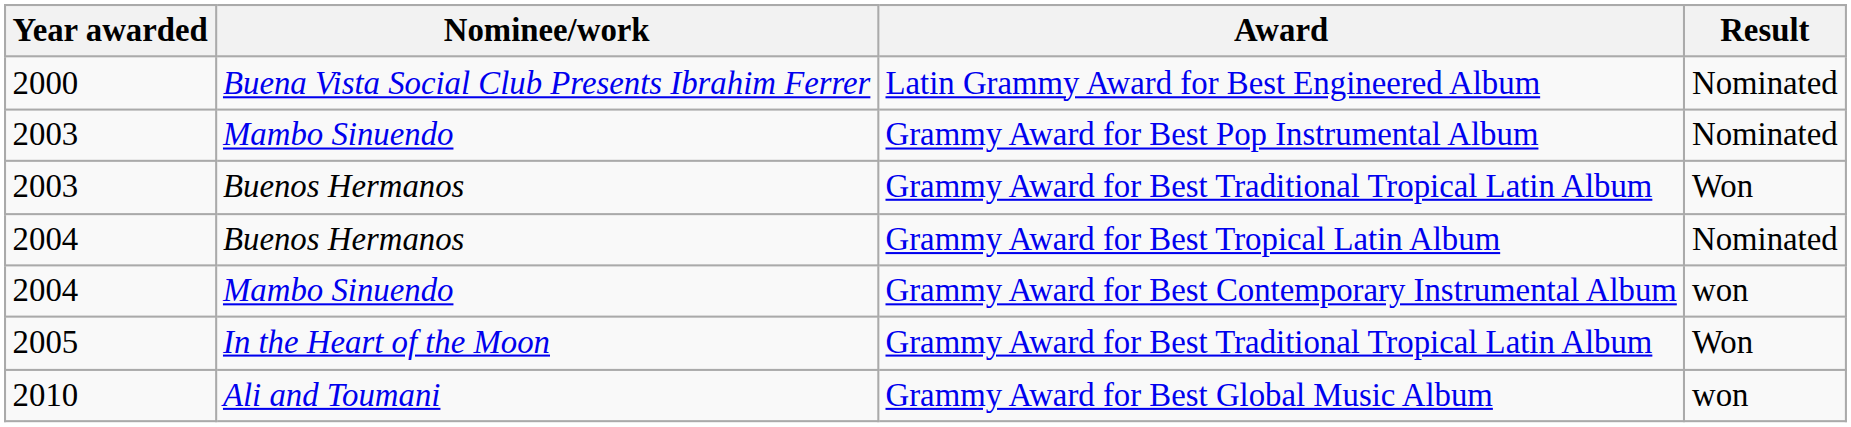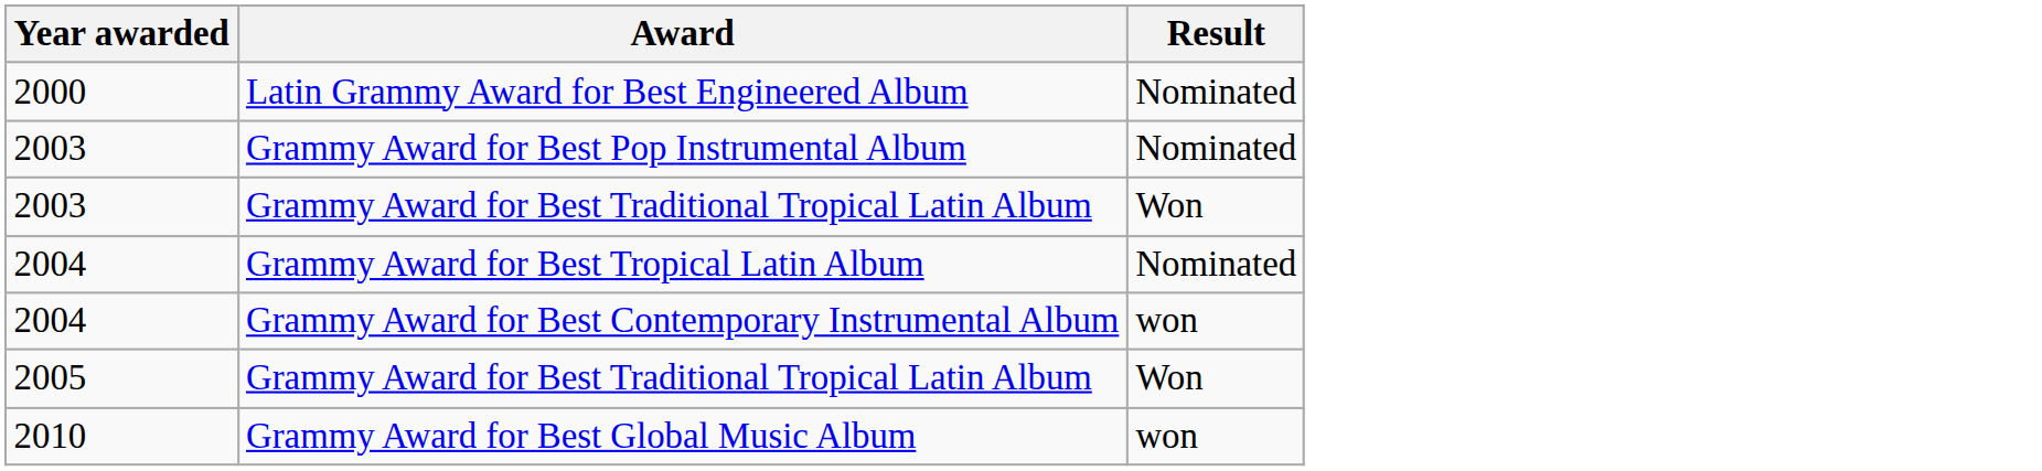 <table class="wikitable">
 <tr>
 <th>Year awarded</th>
-<th>Nominee/work</th>
 <th>Award</th>
 <th>Result</th>
 </tr>
 <tr>
 <td>2000</td>
-<td><em><a href='#'>Buena Vista Social Club Presents Ibrahim Ferrer</a></em></td>
 <td><a href='#'>Latin Grammy Award for Best Engineered Album</a></td>
 <td>Nominated</td>
 </tr>
 <tr>
 <td>2003</td>
-<td><em><a href='#'>Mambo Sinuendo</a></em></td>
 <td><a href='#'>Grammy Award for Best Pop Instrumental Album</a></td>
 <td>Nominated</td>
 </tr>
 <tr>
 <td>2003</td>
-<td><em>Buenos Hermanos</em></td>
 <td><a href='#'>Grammy Award for Best Traditional Tropical Latin Album</a></td>
 <td>Won</td>
 </tr>
 <tr>
 <td>2004</td>
-<td><em>Buenos Hermanos</em></td>
 <td><a href='#'>Grammy Award for Best Tropical Latin Album</a></td>
 <td>Nominated</td>
 </tr>
 <tr>
 <td>2004</td>
-<td><em><a href='#'>Mambo Sinuendo</a></em></td>
 <td><a href='#'>Grammy Award for Best Contemporary Instrumental Album</a></td>
 <td>won</td>
 </tr>
 <tr>
 <td>2005</td>
-<td><em><a href='#'>In the Heart of the Moon</a></em></td>
 <td><a href='#'>Grammy Award for Best Traditional Tropical Latin Album</a></td>
 <td>Won</td>
 </tr>
 <tr>
 <td>2010</td>
-<td><em><a href='#'>Ali and Toumani</a></em></td>
 <td><a href='#'>Grammy Award for Best Global Music Album</a></td>
 <td>won</td>
 </tr>
 </table>
